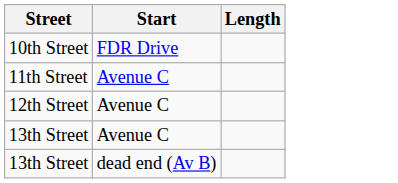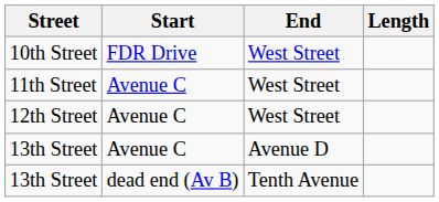 <table class="wikitable">
 <tr>
 <th>Street</th>
 <th>Start</th>
+<th>End</th>
 <th>Length</th>
 </tr>
 <tr>
 <td>10th Street</td>
 <td><a href='#'>FDR Drive</a></td>
+<td><a href='#'>West Street</a></td>
 <td></td>
 </tr>
 <tr>
 <td>11th Street</td>
 <td><a href='#'>Avenue C</a></td>
+<td>West Street</td>
 <td></td>
 </tr>
 <tr>
 <td>12th Street</td>
 <td>Avenue C</td>
+<td>West Street</td>
 <td></td>
 </tr>
 <tr>
 <td>13th Street</td>
 <td>Avenue C</td>
+<td>Avenue D</td>
 <td></td>
 </tr>
 <tr>
 <td>13th Street</td>
 <td>dead end (<a href='#'>Av B</a>)</td>
+<td>Tenth Avenue</td>
 <td></td>
 </tr>
 </table>
